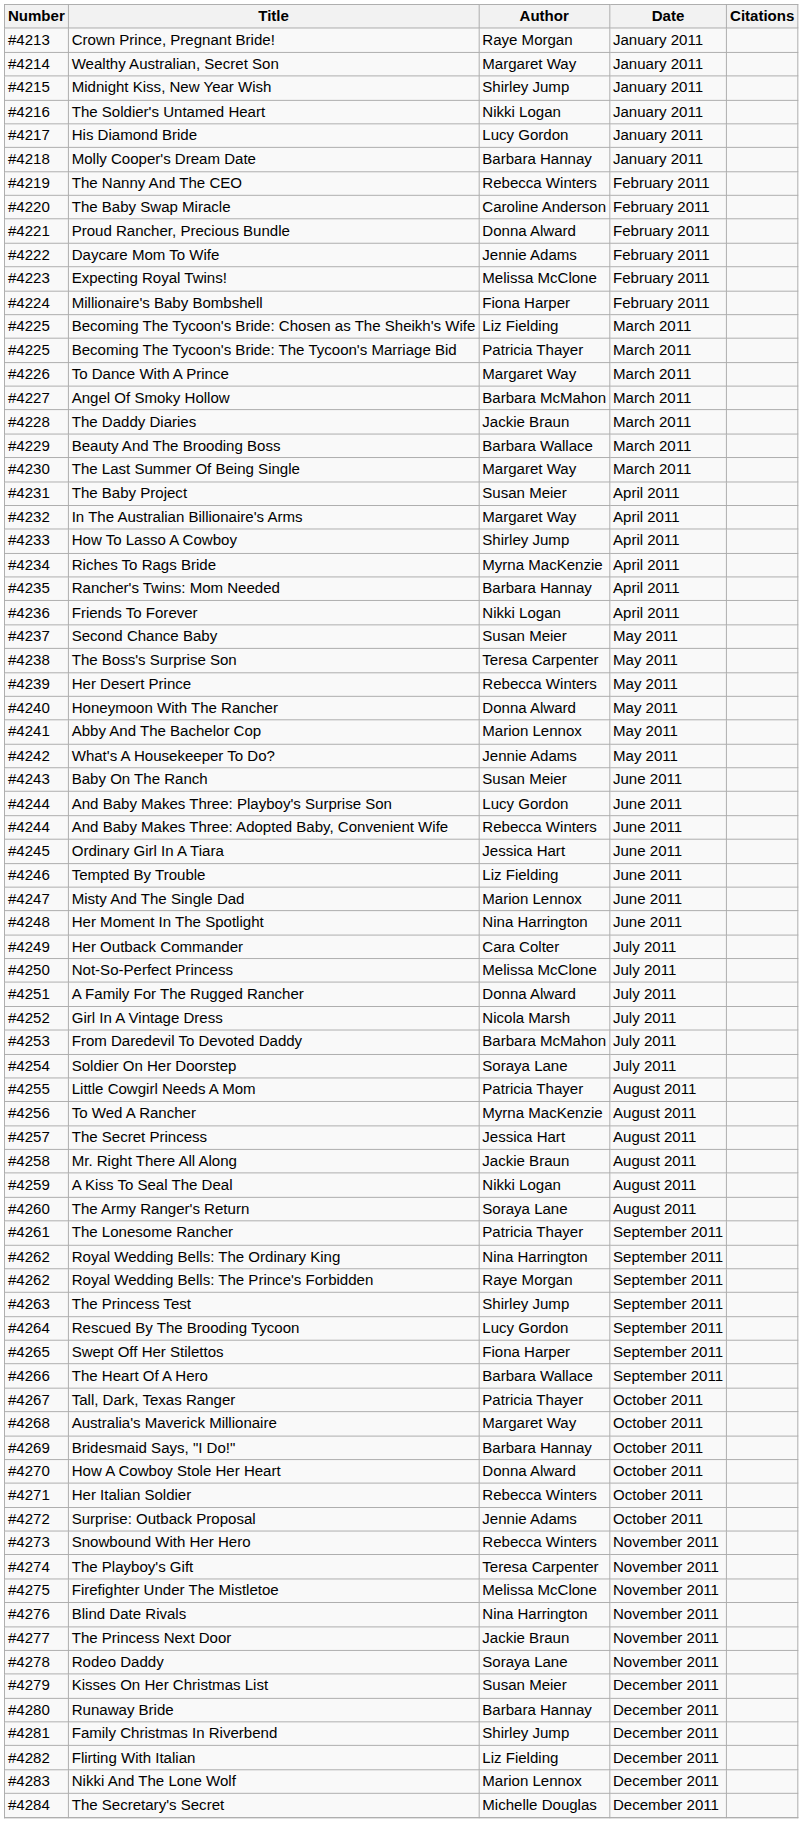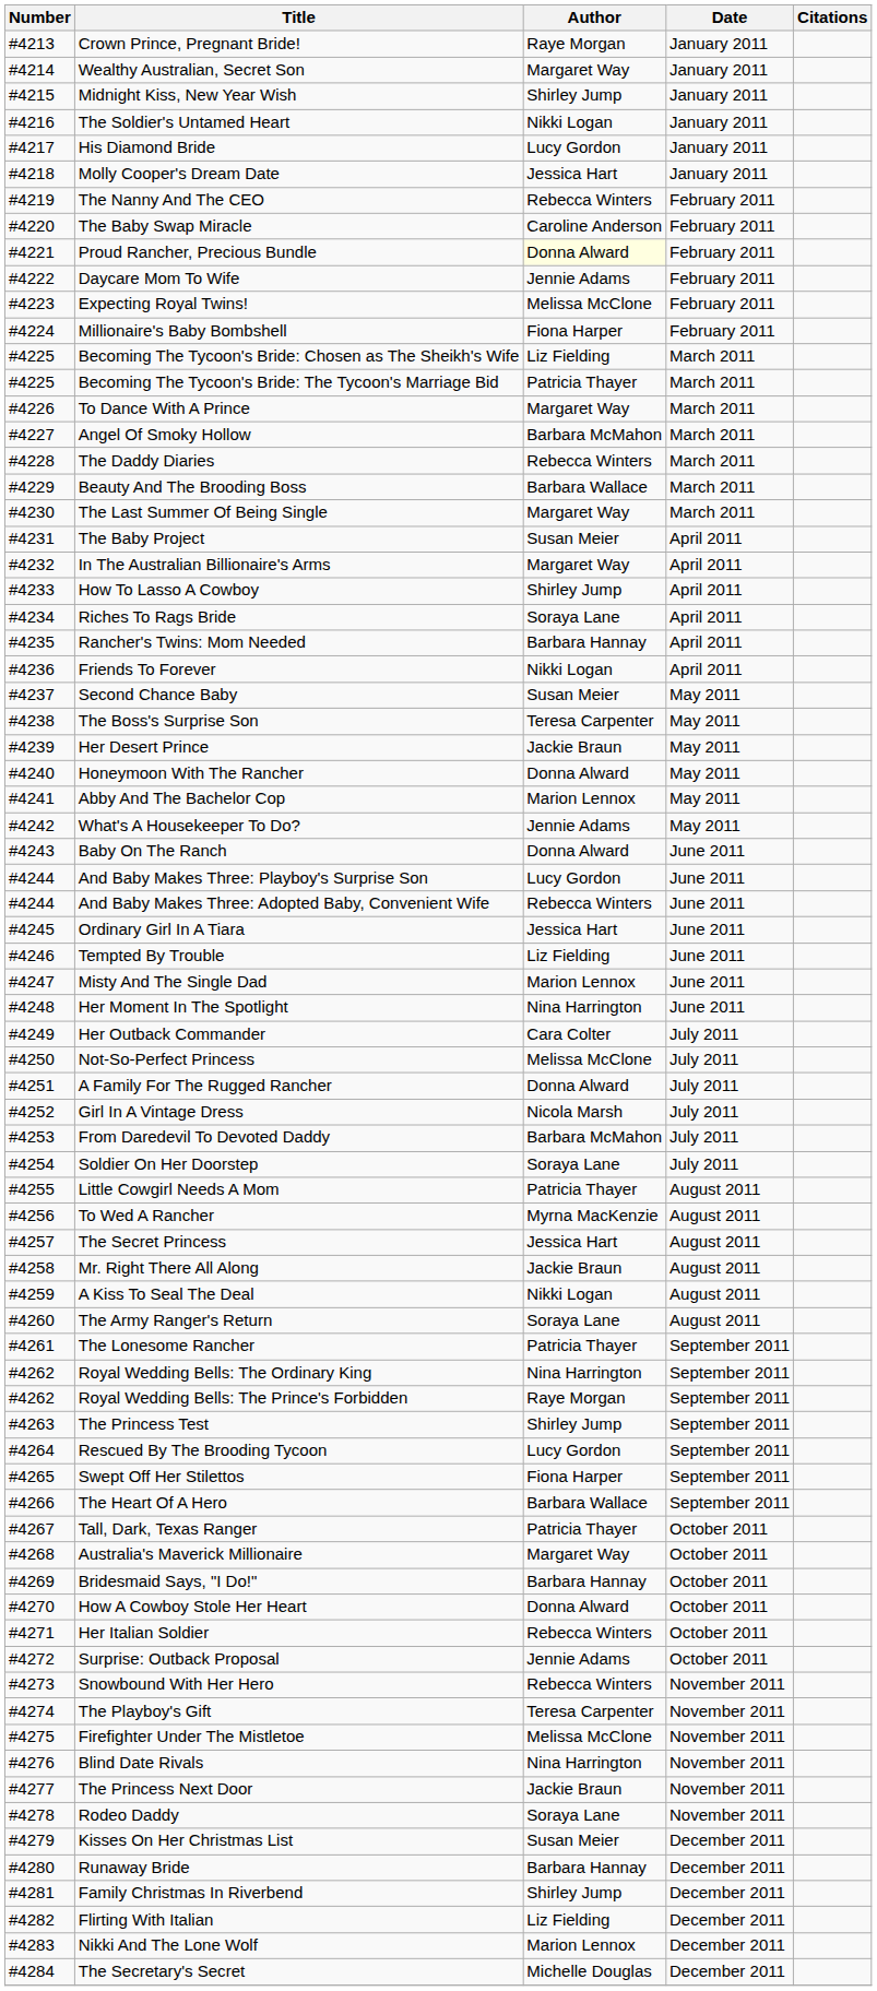 <table class="wikitable sortable">
 <tr>
 <th>Number</th>
 <th>Title</th>
 <th>Author</th>
 <th>Date</th>
 <th>Citations</th>
 </tr>
 <tr>
 <td>#4213</td>
 <td>Crown Prince, Pregnant Bride!</td>
 <td>Raye Morgan</td>
 <td>January 2011</td>
 <td></td>
 </tr>
 <tr>
 <td>#4214</td>
 <td>Wealthy Australian, Secret Son</td>
 <td>Margaret Way</td>
 <td>January 2011</td>
 <td></td>
 </tr>
 <tr>
 <td>#4215</td>
 <td>Midnight Kiss, New Year Wish</td>
 <td>Shirley Jump</td>
 <td>January 2011</td>
 <td></td>
 </tr>
 <tr>
 <td>#4216</td>
 <td>The Soldier's Untamed Heart</td>
 <td>Nikki Logan</td>
 <td>January 2011</td>
 <td></td>
 </tr>
 <tr>
 <td>#4217</td>
 <td>His Diamond Bride</td>
 <td>Lucy Gordon</td>
 <td>January 2011</td>
 <td></td>
 </tr>
 <tr>
 <td>#4218</td>
 <td>Molly Cooper's Dream Date</td>
-<td>Barbara Hannay</td>
+<td>Jessica Hart</td>
 <td>January 2011</td>
 <td></td>
 </tr>
 <tr>
 <td>#4219</td>
 <td>The Nanny And The CEO</td>
 <td>Rebecca Winters</td>
 <td>February 2011</td>
 <td></td>
 </tr>
 <tr>
 <td>#4220</td>
 <td>The Baby Swap Miracle</td>
 <td>Caroline Anderson</td>
 <td>February 2011</td>
 <td></td>
 </tr>
 <tr>
 <td>#4221</td>
 <td>Proud Rancher, Precious Bundle</td>
-<td>Donna Alward</td>
+<td style="background: lightyellow;">Donna Alward</td>
 <td>February 2011</td>
 <td></td>
 </tr>
 <tr>
 <td>#4222</td>
 <td>Daycare Mom To Wife</td>
 <td>Jennie Adams</td>
 <td>February 2011</td>
 <td></td>
 </tr>
 <tr>
 <td>#4223</td>
 <td>Expecting Royal Twins!</td>
 <td>Melissa McClone</td>
 <td>February 2011</td>
 <td></td>
 </tr>
 <tr>
 <td>#4224</td>
 <td>Millionaire's Baby Bombshell</td>
 <td>Fiona Harper</td>
 <td>February 2011</td>
 <td></td>
 </tr>
 <tr>
 <td>#4225</td>
 <td>Becoming The Tycoon's Bride: Chosen as The Sheikh's Wife</td>
 <td>Liz Fielding</td>
 <td>March 2011</td>
 <td></td>
 </tr>
 <tr>
 <td>#4225</td>
 <td>Becoming The Tycoon's Bride: The Tycoon's Marriage Bid</td>
 <td>Patricia Thayer</td>
 <td>March 2011</td>
 <td></td>
 </tr>
 <tr>
 <td>#4226</td>
 <td>To Dance With A Prince</td>
 <td>Margaret Way</td>
 <td>March 2011</td>
 <td></td>
 </tr>
 <tr>
 <td>#4227</td>
 <td>Angel Of Smoky Hollow</td>
 <td>Barbara McMahon</td>
 <td>March 2011</td>
 <td></td>
 </tr>
 <tr>
 <td>#4228</td>
 <td>The Daddy Diaries</td>
-<td>Jackie Braun</td>
+<td>Rebecca Winters</td>
 <td>March 2011</td>
 <td></td>
 </tr>
 <tr>
 <td>#4229</td>
 <td>Beauty And The Brooding Boss</td>
 <td>Barbara Wallace</td>
 <td>March 2011</td>
 <td></td>
 </tr>
 <tr>
 <td>#4230</td>
 <td>The Last Summer Of Being Single</td>
 <td>Margaret Way</td>
 <td>March 2011</td>
 <td></td>
 </tr>
 <tr>
 <td>#4231</td>
 <td>The Baby Project</td>
 <td>Susan Meier</td>
 <td>April 2011</td>
 <td></td>
 </tr>
 <tr>
 <td>#4232</td>
 <td>In The Australian Billionaire's Arms</td>
 <td>Margaret Way</td>
 <td>April 2011</td>
 <td></td>
 </tr>
 <tr>
 <td>#4233</td>
 <td>How To Lasso A Cowboy</td>
 <td>Shirley Jump</td>
 <td>April 2011</td>
 <td></td>
 </tr>
 <tr>
 <td>#4234</td>
 <td>Riches To Rags Bride</td>
-<td>Myrna MacKenzie</td>
+<td>Soraya Lane</td>
 <td>April 2011</td>
 <td></td>
 </tr>
 <tr>
 <td>#4235</td>
 <td>Rancher's Twins: Mom Needed</td>
 <td>Barbara Hannay</td>
 <td>April 2011</td>
 <td></td>
 </tr>
 <tr>
 <td>#4236</td>
 <td>Friends To Forever</td>
 <td>Nikki Logan</td>
 <td>April 2011</td>
 <td></td>
 </tr>
 <tr>
 <td>#4237</td>
 <td>Second Chance Baby</td>
 <td>Susan Meier</td>
 <td>May 2011</td>
 <td></td>
 </tr>
 <tr>
 <td>#4238</td>
 <td>The Boss's Surprise Son</td>
 <td>Teresa Carpenter</td>
 <td>May 2011</td>
 <td></td>
 </tr>
 <tr>
 <td>#4239</td>
 <td>Her Desert Prince</td>
-<td>Rebecca Winters</td>
+<td>Jackie Braun</td>
 <td>May 2011</td>
 <td></td>
 </tr>
 <tr>
 <td>#4240</td>
 <td>Honeymoon With The Rancher</td>
 <td>Donna Alward</td>
 <td>May 2011</td>
 <td></td>
 </tr>
 <tr>
 <td>#4241</td>
 <td>Abby And The Bachelor Cop</td>
 <td>Marion Lennox</td>
 <td>May 2011</td>
 <td></td>
 </tr>
 <tr>
 <td>#4242</td>
 <td>What's A Housekeeper To Do?</td>
 <td>Jennie Adams</td>
 <td>May 2011</td>
 <td></td>
 </tr>
 <tr>
 <td>#4243</td>
 <td>Baby On The Ranch</td>
-<td>Susan Meier</td>
+<td>Donna Alward</td>
 <td>June 2011</td>
 <td></td>
 </tr>
 <tr>
 <td>#4244</td>
 <td>And Baby Makes Three: Playboy's Surprise Son</td>
 <td>Lucy Gordon</td>
 <td>June 2011</td>
 <td></td>
 </tr>
 <tr>
 <td>#4244</td>
 <td>And Baby Makes Three: Adopted Baby, Convenient Wife</td>
 <td>Rebecca Winters</td>
 <td>June 2011</td>
 <td></td>
 </tr>
 <tr>
 <td>#4245</td>
 <td>Ordinary Girl In A Tiara</td>
 <td>Jessica Hart</td>
 <td>June 2011</td>
 <td></td>
 </tr>
 <tr>
 <td>#4246</td>
 <td>Tempted By Trouble</td>
 <td>Liz Fielding</td>
 <td>June 2011</td>
 <td></td>
 </tr>
 <tr>
 <td>#4247</td>
 <td>Misty And The Single Dad</td>
 <td>Marion Lennox</td>
 <td>June 2011</td>
 <td></td>
 </tr>
 <tr>
 <td>#4248</td>
 <td>Her Moment In The Spotlight</td>
 <td>Nina Harrington</td>
 <td>June 2011</td>
 <td></td>
 </tr>
 <tr>
 <td>#4249</td>
 <td>Her Outback Commander</td>
 <td>Cara Colter</td>
 <td>July 2011</td>
 <td></td>
 </tr>
 <tr>
 <td>#4250</td>
 <td>Not-So-Perfect Princess</td>
 <td>Melissa McClone</td>
 <td>July 2011</td>
 <td></td>
 </tr>
 <tr>
 <td>#4251</td>
 <td>A Family For The Rugged Rancher</td>
 <td>Donna Alward</td>
 <td>July 2011</td>
 <td></td>
 </tr>
 <tr>
 <td>#4252</td>
 <td>Girl In A Vintage Dress</td>
 <td>Nicola Marsh</td>
 <td>July 2011</td>
 <td></td>
 </tr>
 <tr>
 <td>#4253</td>
 <td>From Daredevil To Devoted Daddy</td>
 <td>Barbara McMahon</td>
 <td>July 2011</td>
 <td></td>
 </tr>
 <tr>
 <td>#4254</td>
 <td>Soldier On Her Doorstep</td>
 <td>Soraya Lane</td>
 <td>July 2011</td>
 <td></td>
 </tr>
 <tr>
 <td>#4255</td>
 <td>Little Cowgirl Needs A Mom</td>
 <td>Patricia Thayer</td>
 <td>August 2011</td>
 <td></td>
 </tr>
 <tr>
 <td>#4256</td>
 <td>To Wed A Rancher</td>
 <td>Myrna MacKenzie</td>
 <td>August 2011</td>
 <td></td>
 </tr>
 <tr>
 <td>#4257</td>
 <td>The Secret Princess</td>
 <td>Jessica Hart</td>
 <td>August 2011</td>
 <td></td>
 </tr>
 <tr>
 <td>#4258</td>
 <td>Mr. Right There All Along</td>
 <td>Jackie Braun</td>
 <td>August 2011</td>
 <td></td>
 </tr>
 <tr>
 <td>#4259</td>
 <td>A Kiss To Seal The Deal</td>
 <td>Nikki Logan</td>
 <td>August 2011</td>
 <td></td>
 </tr>
 <tr>
 <td>#4260</td>
 <td>The Army Ranger's Return</td>
 <td>Soraya Lane</td>
 <td>August 2011</td>
 <td></td>
 </tr>
 <tr>
 <td>#4261</td>
 <td>The Lonesome Rancher</td>
 <td>Patricia Thayer</td>
 <td>September 2011</td>
 <td></td>
 </tr>
 <tr>
 <td>#4262</td>
 <td>Royal Wedding Bells: The Ordinary King</td>
 <td>Nina Harrington</td>
 <td>September 2011</td>
 <td></td>
 </tr>
 <tr>
 <td>#4262</td>
 <td>Royal Wedding Bells: The Prince's Forbidden</td>
 <td>Raye Morgan</td>
 <td>September 2011</td>
 <td></td>
 </tr>
 <tr>
 <td>#4263</td>
 <td>The Princess Test</td>
 <td>Shirley Jump</td>
 <td>September 2011</td>
 <td></td>
 </tr>
 <tr>
 <td>#4264</td>
 <td>Rescued By The Brooding Tycoon</td>
 <td>Lucy Gordon</td>
 <td>September 2011</td>
 <td></td>
 </tr>
 <tr>
 <td>#4265</td>
 <td>Swept Off Her Stilettos</td>
 <td>Fiona Harper</td>
 <td>September 2011</td>
 <td></td>
 </tr>
 <tr>
 <td>#4266</td>
 <td>The Heart Of A Hero</td>
 <td>Barbara Wallace</td>
 <td>September 2011</td>
 <td></td>
 </tr>
 <tr>
 <td>#4267</td>
 <td>Tall, Dark, Texas Ranger</td>
 <td>Patricia Thayer</td>
 <td>October 2011</td>
 <td></td>
 </tr>
 <tr>
 <td>#4268</td>
 <td>Australia's Maverick Millionaire</td>
 <td>Margaret Way</td>
 <td>October 2011</td>
 <td></td>
 </tr>
 <tr>
 <td>#4269</td>
 <td>Bridesmaid Says, "I Do!"</td>
 <td>Barbara Hannay</td>
 <td>October 2011</td>
 <td></td>
 </tr>
 <tr>
 <td>#4270</td>
 <td>How A Cowboy Stole Her Heart</td>
 <td>Donna Alward</td>
 <td>October 2011</td>
 <td></td>
 </tr>
 <tr>
 <td>#4271</td>
 <td>Her Italian Soldier</td>
 <td>Rebecca Winters</td>
 <td>October 2011</td>
 <td></td>
 </tr>
 <tr>
 <td>#4272</td>
 <td>Surprise: Outback Proposal</td>
 <td>Jennie Adams</td>
 <td>October 2011</td>
 <td></td>
 </tr>
 <tr>
 <td>#4273</td>
 <td>Snowbound With Her Hero</td>
 <td>Rebecca Winters</td>
 <td>November 2011</td>
 <td></td>
 </tr>
 <tr>
 <td>#4274</td>
 <td>The Playboy's Gift</td>
 <td>Teresa Carpenter</td>
 <td>November 2011</td>
 <td></td>
 </tr>
 <tr>
 <td>#4275</td>
 <td>Firefighter Under The Mistletoe</td>
 <td>Melissa McClone</td>
 <td>November 2011</td>
 <td></td>
 </tr>
 <tr>
 <td>#4276</td>
 <td>Blind Date Rivals</td>
 <td>Nina Harrington</td>
 <td>November 2011</td>
 <td></td>
 </tr>
 <tr>
 <td>#4277</td>
 <td>The Princess Next Door</td>
 <td>Jackie Braun</td>
 <td>November 2011</td>
 <td></td>
 </tr>
 <tr>
 <td>#4278</td>
 <td>Rodeo Daddy</td>
 <td>Soraya Lane</td>
 <td>November 2011</td>
 <td></td>
 </tr>
 <tr>
 <td>#4279</td>
 <td>Kisses On Her Christmas List</td>
 <td>Susan Meier</td>
 <td>December 2011</td>
 <td></td>
 </tr>
 <tr>
 <td>#4280</td>
 <td>Runaway Bride</td>
 <td>Barbara Hannay</td>
 <td>December 2011</td>
 <td></td>
 </tr>
 <tr>
 <td>#4281</td>
 <td>Family Christmas In Riverbend</td>
 <td>Shirley Jump</td>
 <td>December 2011</td>
 <td></td>
 </tr>
 <tr>
 <td>#4282</td>
 <td>Flirting With Italian</td>
 <td>Liz Fielding</td>
 <td>December 2011</td>
 <td></td>
 </tr>
 <tr>
 <td>#4283</td>
 <td>Nikki And The Lone Wolf</td>
 <td>Marion Lennox</td>
 <td>December 2011</td>
 <td></td>
 </tr>
 <tr>
 <td>#4284</td>
 <td>The Secretary's Secret</td>
 <td>Michelle Douglas</td>
 <td>December 2011</td>
 <td></td>
 </tr>
 <tr>
 </tr>
 </table>
